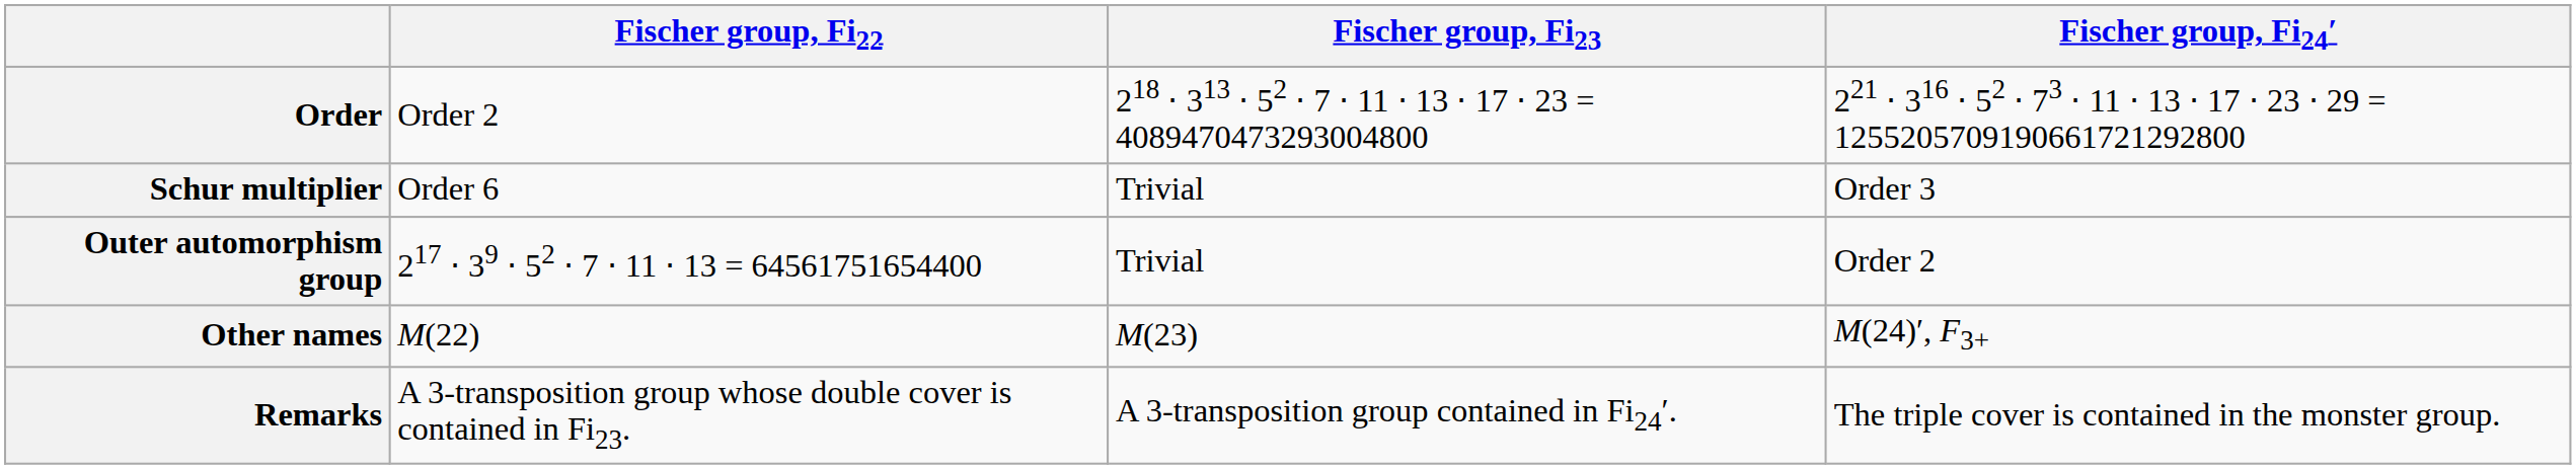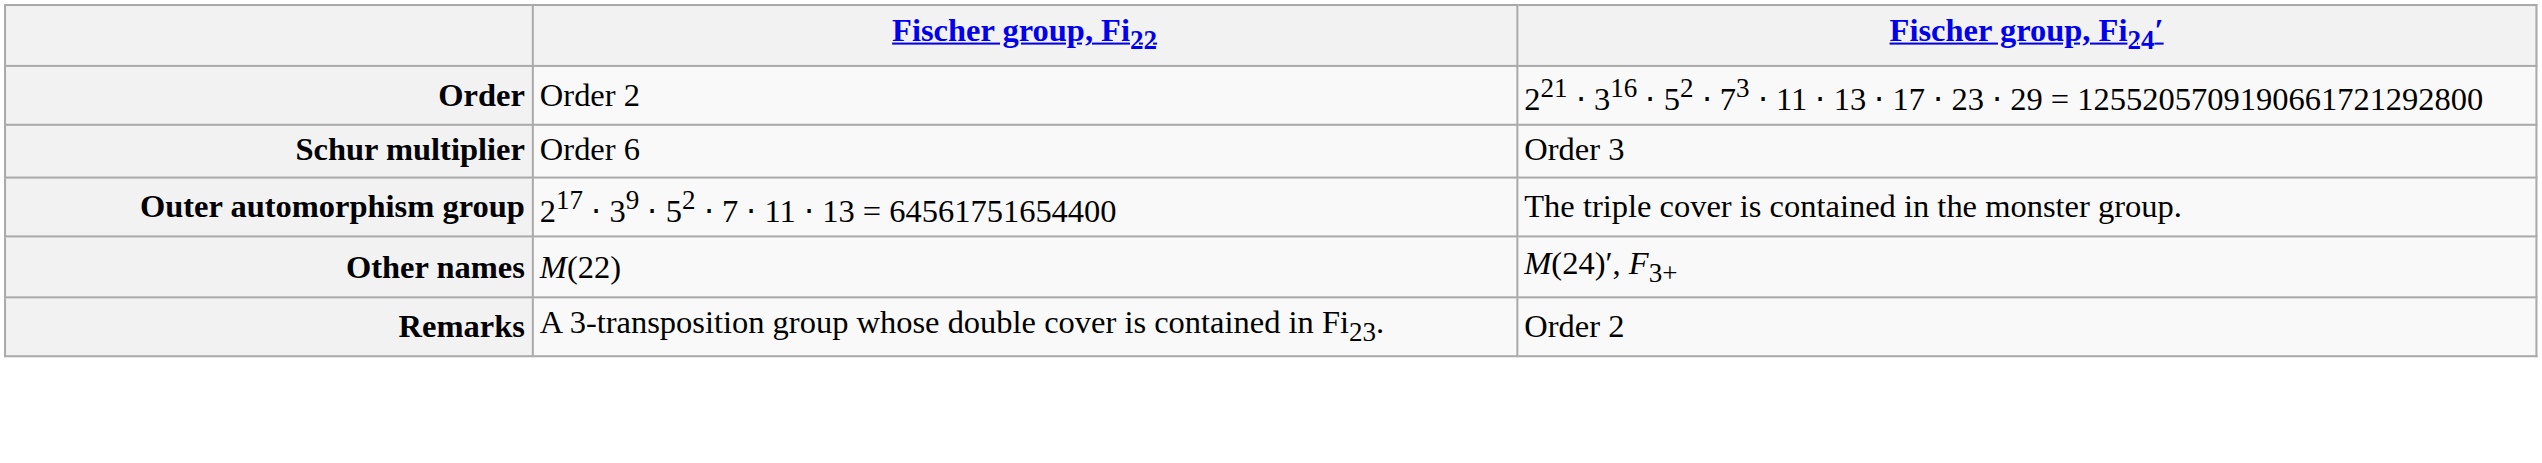 <table class="wikitable">
 <tr>
 <th width="15%"></th>
 <th width="28%"><a href='#'>Fischer group, Fi<sub>22</sub></a></th>
-<th width="28%"><a href='#'>Fischer group, Fi<sub>23</sub></a></th>
 <th width="29%"><a href='#'>Fischer group, Fi<sub>24</sub>′</a></th>
 </tr>
 <tr>
 <th style="text-align: right;">Order</th>
 <td>Order 2</td>
-<td>2<sup>18</sup> ⋅ 3<sup>13</sup> ⋅ 5<sup>2</sup> ⋅ 7 ⋅ 11 ⋅ 13 ⋅ 17 ⋅ 23 = 4089470473293004800</td>
 <td>2<sup>21</sup> ⋅ 3<sup>16</sup> ⋅ 5<sup>2</sup> ⋅ 7<sup>3</sup> ⋅ 11 ⋅ 13 ⋅ 17 ⋅ 23 ⋅ 29 = 1255205709190661721292800</td>
 </tr>
 <tr>
 <th style="text-align: right;">Schur multiplier</th>
 <td>Order 6</td>
-<td>Trivial</td>
 <td>Order 3</td>
 </tr>
 <tr>
 <th style="text-align: right;">Outer automorphism group</th>
 <td>2<sup>17</sup> ⋅ 3<sup>9</sup> ⋅ 5<sup>2</sup> ⋅ 7 ⋅ 11 ⋅ 13 = 64561751654400</td>
-<td>Trivial</td>
-<td>Order 2</td>
+<td>The triple cover is contained in the monster group.</td>
 </tr>
 <tr>
 <th style="text-align: right;">Other names</th>
 <td><em>M</em>(22)</td>
-<td><em>M</em>(23)</td>
 <td><em>M</em>(24)′, <em>F</em><sub>3+</sub></td>
 </tr>
 <tr>
 <th style="text-align: right;">Remarks</th>
 <td>A 3-transposition group whose double cover is contained in Fi<sub>23</sub>.</td>
-<td>A 3-transposition group contained in Fi<sub>24</sub>′.</td>
-<td>The triple cover is contained in the monster group.</td>
+<td>Order 2</td>
 </tr>
 </table>
